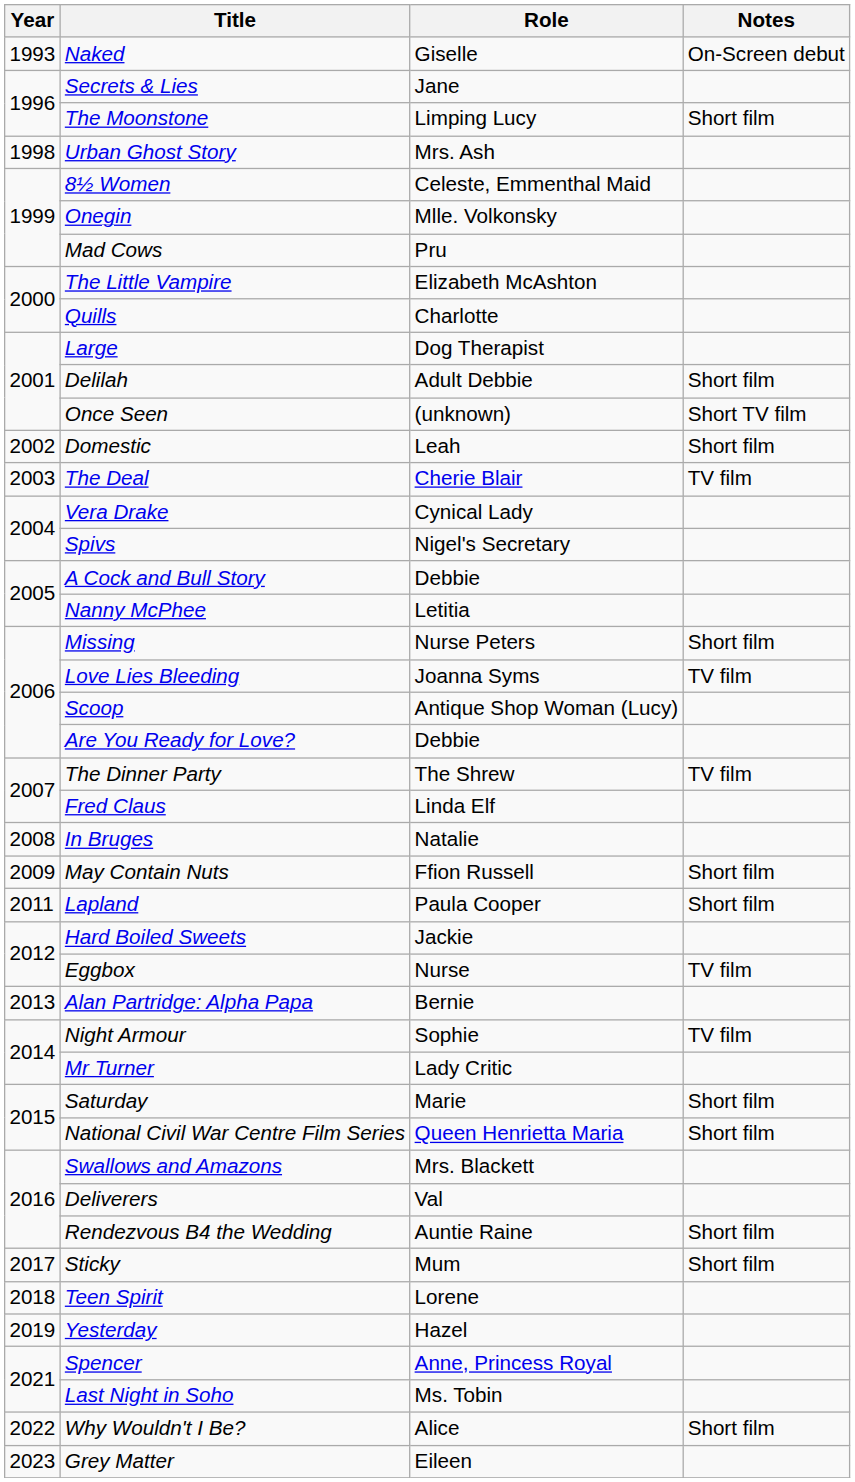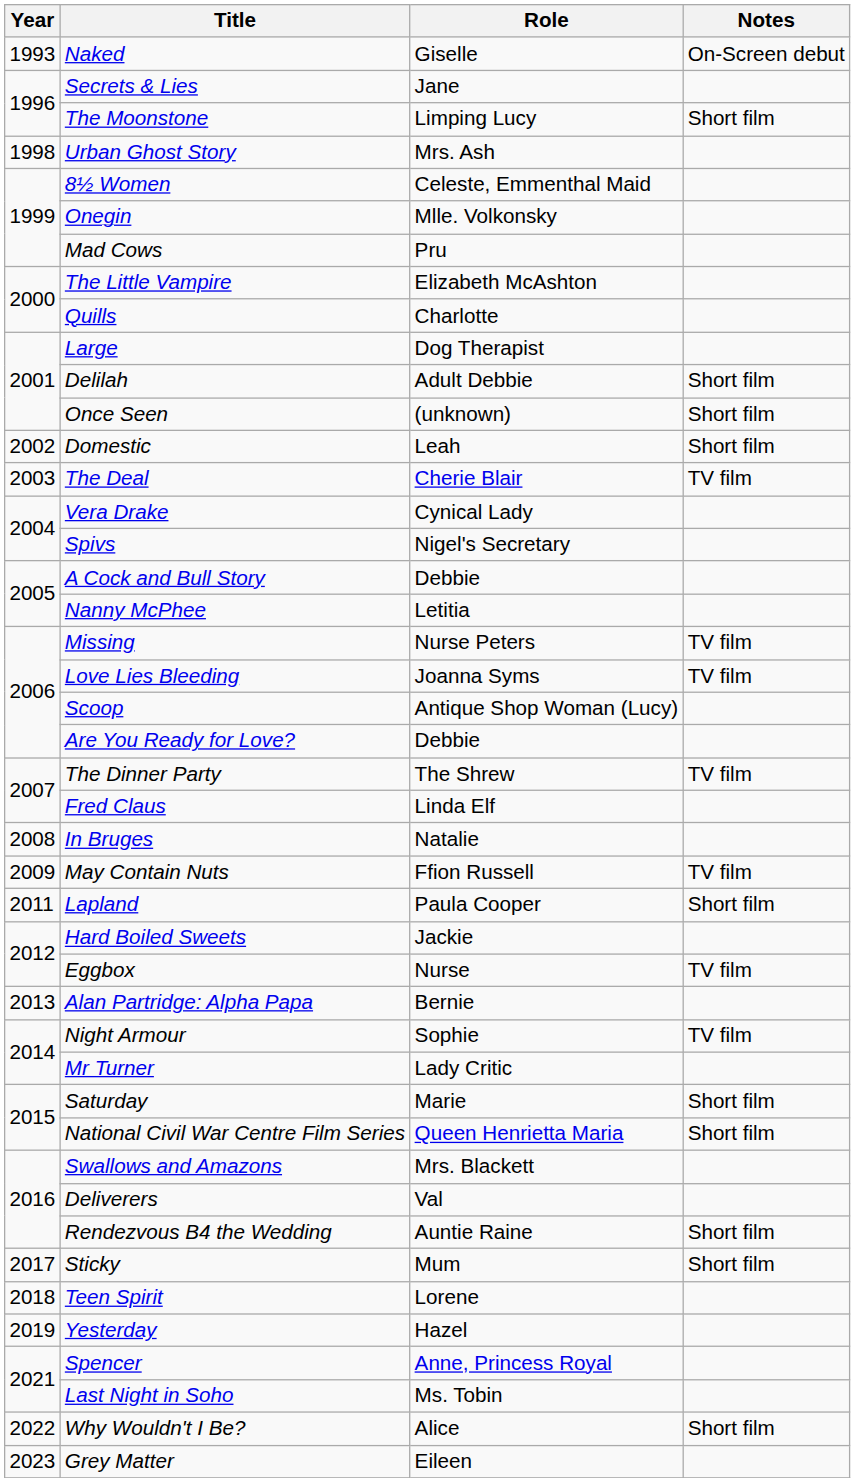 <table class="wikitable sortable">
 <tr>
 <th>Year</th>
 <th>Title</th>
 <th>Role</th>
 <th class="unsortable">Notes</th>
 </tr>
 <tr>
 <td>1993</td>
 <td><em><a href='#'>Naked</a></em></td>
 <td>Giselle</td>
 <td>On-Screen debut</td>
 </tr>
 <tr>
 <td rowspan=2>1996</td>
 <td><em><a href='#'>Secrets & Lies</a></em></td>
 <td>Jane</td>
 <td></td>
 </tr>
 <tr>
 <td><em><a href='#'>The Moonstone</a></em></td>
 <td>Limping Lucy</td>
 <td>Short film</td>
 </tr>
 <tr>
 <td>1998</td>
 <td><em><a href='#'>Urban Ghost Story</a></em></td>
 <td>Mrs. Ash</td>
 <td></td>
 </tr>
 <tr>
 <td rowspan=3>1999</td>
 <td><em><a href='#'>8½ Women</a></em></td>
 <td>Celeste, Emmenthal Maid</td>
 <td></td>
 </tr>
 <tr>
 <td><em><a href='#'>Onegin</a></em></td>
 <td>Mlle. Volkonsky</td>
 <td></td>
 </tr>
 <tr>
 <td><em>Mad Cows</em></td>
 <td>Pru</td>
 <td></td>
 </tr>
 <tr>
 <td rowspan=2>2000</td>
 <td><em><a href='#'>The Little Vampire</a></em></td>
 <td>Elizabeth McAshton</td>
 <td></td>
 </tr>
 <tr>
 <td><em><a href='#'>Quills</a></em></td>
 <td>Charlotte</td>
 <td></td>
 </tr>
 <tr>
 <td rowspan=3>2001</td>
 <td><em><a href='#'>Large</a></em></td>
 <td>Dog Therapist</td>
 <td></td>
 </tr>
 <tr>
 <td><em>Delilah</em></td>
 <td>Adult Debbie</td>
 <td>Short film</td>
 </tr>
 <tr>
 <td><em>Once Seen</em></td>
 <td>(unknown)</td>
-<td>Short TV film</td>
+<td>Short film</td>
 </tr>
 <tr>
 <td>2002</td>
 <td><em>Domestic</em></td>
 <td>Leah</td>
 <td>Short film</td>
 </tr>
 <tr>
 <td>2003</td>
 <td><em><a href='#'>The Deal</a></em></td>
 <td><a href='#'>Cherie Blair</a></td>
 <td>TV film</td>
 </tr>
 <tr>
 <td rowspan=2>2004</td>
 <td><em><a href='#'>Vera Drake</a></em></td>
 <td>Cynical Lady</td>
 <td></td>
 </tr>
 <tr>
 <td><em><a href='#'>Spivs</a></em></td>
 <td>Nigel's Secretary</td>
 <td></td>
 </tr>
 <tr>
 <td rowspan=2>2005</td>
 <td><em><a href='#'>A Cock and Bull Story</a></em></td>
 <td>Debbie</td>
 <td></td>
 </tr>
 <tr>
 <td><em><a href='#'>Nanny McPhee</a></em></td>
 <td>Letitia</td>
 <td></td>
 </tr>
 <tr>
 <td rowspan=4>2006</td>
 <td><em><a href='#'>Missing</a></em></td>
 <td>Nurse Peters</td>
-<td>Short film</td>
+<td>TV film</td>
 </tr>
 <tr>
 <td><em><a href='#'>Love Lies Bleeding</a></em></td>
 <td>Joanna Syms</td>
 <td>TV film</td>
 </tr>
 <tr>
 <td><em><a href='#'>Scoop</a></em></td>
 <td>Antique Shop Woman (Lucy)</td>
 <td></td>
 </tr>
 <tr>
 <td><em><a href='#'>Are You Ready for Love?</a></em></td>
 <td>Debbie</td>
 <td></td>
 </tr>
 <tr>
 <td rowspan=2>2007</td>
 <td><em>The Dinner Party</em></td>
 <td>The Shrew</td>
 <td>TV film</td>
 </tr>
 <tr>
 <td><em><a href='#'>Fred Claus</a></em></td>
 <td>Linda Elf</td>
 <td></td>
 </tr>
 <tr>
 <td>2008</td>
 <td><em><a href='#'>In Bruges</a></em></td>
 <td>Natalie</td>
 <td></td>
 </tr>
 <tr>
 <td>2009</td>
 <td><em>May Contain Nuts</em></td>
 <td>Ffion Russell</td>
-<td>Short film</td>
+<td>TV film</td>
 </tr>
 <tr>
 <td>2011</td>
 <td><em><a href='#'>Lapland</a></em></td>
 <td>Paula Cooper</td>
 <td>Short film</td>
 </tr>
 <tr>
 <td rowspan=2>2012</td>
 <td><em><a href='#'>Hard Boiled Sweets</a></em></td>
 <td>Jackie</td>
 <td></td>
 </tr>
 <tr>
 <td><em>Eggbox</em></td>
 <td>Nurse</td>
 <td>TV film</td>
 </tr>
 <tr>
 <td>2013</td>
 <td><em><a href='#'>Alan Partridge: Alpha Papa</a></em></td>
 <td>Bernie</td>
 <td></td>
 </tr>
 <tr>
 <td rowspan=2>2014</td>
 <td><em>Night Armour</em></td>
 <td>Sophie</td>
 <td>TV film</td>
 </tr>
 <tr>
 <td><em><a href='#'>Mr Turner</a></em></td>
 <td>Lady Critic</td>
 <td></td>
 </tr>
 <tr>
 <td rowspan=2>2015</td>
 <td><em>Saturday</em></td>
 <td>Marie</td>
 <td>Short film</td>
 </tr>
 <tr>
 <td><em>National Civil War Centre Film Series</em></td>
 <td><a href='#'>Queen Henrietta Maria</a></td>
 <td>Short film</td>
 </tr>
 <tr>
 <td rowspan=3>2016</td>
 <td><em><a href='#'>Swallows and Amazons</a></em></td>
 <td>Mrs. Blackett</td>
 <td></td>
 </tr>
 <tr>
 <td><em>Deliverers</em></td>
 <td>Val</td>
 <td></td>
 </tr>
 <tr>
 <td><em>Rendezvous B4 the Wedding</em></td>
 <td>Auntie Raine</td>
 <td>Short film</td>
 </tr>
 <tr>
 <td>2017</td>
 <td><em>Sticky</em></td>
 <td>Mum</td>
 <td>Short film</td>
 </tr>
 <tr>
 <td>2018</td>
 <td><em><a href='#'>Teen Spirit</a></em></td>
 <td>Lorene</td>
 <td></td>
 </tr>
 <tr>
 <td>2019</td>
 <td><em><a href='#'>Yesterday</a></em></td>
 <td>Hazel</td>
 <td></td>
 </tr>
 <tr>
 <td rowspan=2>2021</td>
 <td><em><a href='#'>Spencer</a></em></td>
 <td><a href='#'>Anne, Princess Royal</a></td>
 <td></td>
 </tr>
 <tr>
 <td><em><a href='#'>Last Night in Soho</a></em></td>
 <td>Ms. Tobin</td>
 <td></td>
 </tr>
 <tr>
 <td>2022</td>
 <td><em>Why Wouldn't I Be?</em></td>
 <td>Alice</td>
 <td>Short film</td>
 </tr>
 <tr>
 <td>2023</td>
 <td><em>Grey Matter</em></td>
 <td>Eileen</td>
 <td></td>
 </tr>
 </table>
